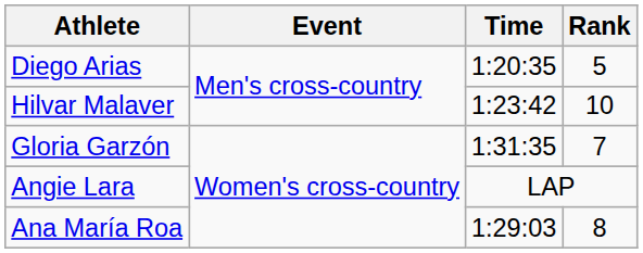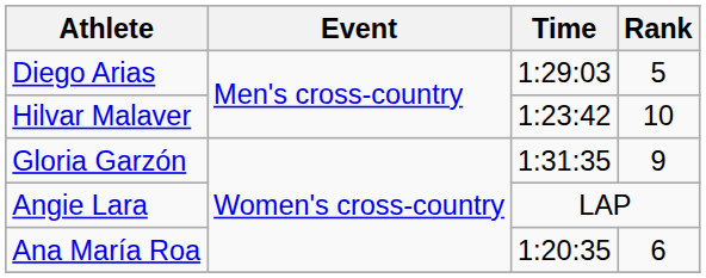 <table class=wikitable style="font-size:90%">
 <tr>
 <th>Athlete</th>
 <th>Event</th>
 <th>Time</th>
 <th>Rank</th>
 </tr>
 <tr align=center>
 <td align=left><a href='#'>Diego Arias</a></td>
 <td align=left rowspan=2><a href='#'>Men's cross-country</a></td>
-<td>1:20:35</td>
+<td>1:29:03</td>
 <td>5</td>
 </tr>
 <tr align=center>
 <td align=left><a href='#'>Hilvar Malaver</a></td>
 <td>1:23:42</td>
 <td>10</td>
 </tr>
 <tr align=center>
 <td align=left><a href='#'>Gloria Garzón</a></td>
 <td align=left rowspan=3><a href='#'>Women's cross-country</a></td>
 <td>1:31:35</td>
-<td>7</td>
+<td>9</td>
 </tr>
 <tr align=center>
 <td align=left><a href='#'>Angie Lara</a></td>
 <td colspan=2>LAP</td>
 </tr>
 <tr align=center>
 <td align=left><a href='#'>Ana María Roa</a></td>
-<td>1:29:03</td>
-<td>8</td>
+<td>1:20:35</td>
+<td>6</td>
 </tr>
 </table>
